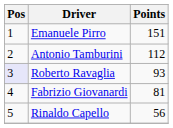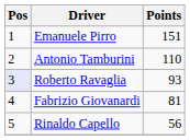 <table class="wikitable" style="font-size: 85%;">
 <tr>
 <th>Pos</th>
 <th>Driver</th>
 <th>Points</th>
 </tr>
 <tr>
 <td>1</td>
 <td> <a href='#'>Emanuele Pirro</a></td>
 <td align="right">151</td>
 </tr>
 <tr>
 <td>2</td>
 <td> <a href='#'>Antonio Tamburini</a></td>
-<td align="right">112</td>
+<td align="right">110</td>
 </tr>
 <tr>
 <td style="background: lavender;">3</td>
 <td> <a href='#'>Roberto Ravaglia</a></td>
 <td align="right">93</td>
 </tr>
 <tr>
 <td>4</td>
 <td> <a href='#'>Fabrizio Giovanardi</a></td>
 <td align="right">81</td>
 </tr>
 <tr>
 <td>5</td>
 <td> <a href='#'>Rinaldo Capello</a></td>
 <td align="right">56</td>
 </tr>
 <tr>
 </tr>
 </table>
